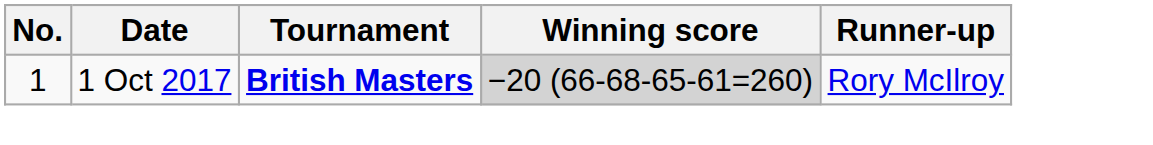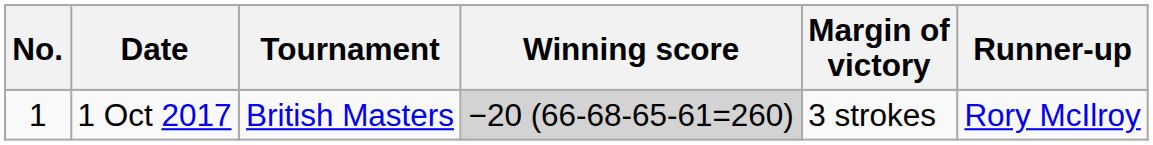 <table class="wikitable" style="font-size:95%;">
 <tr>
 <th>No.</th>
 <th>Date</th>
 <th>Tournament</th>
 <th>Winning score</th>
+<th>Margin of<br>victory</th>
 <th>Runner-up</th>
 </tr>
 <tr>
 <td align=center>1</td>
 <td align=right>1 Oct <a href='#'>2017</a></td>
-<td><strong><a href='#'>British Masters</a></strong></td>
+<td><a href='#'>British Masters</a></td>
 <td style="background: lightgrey;">−20 (66-68-65-61=260)</td>
+<td>3 strokes</td>
 <td> <a href='#'>Rory McIlroy</a></td>
 </tr>
 </table>
